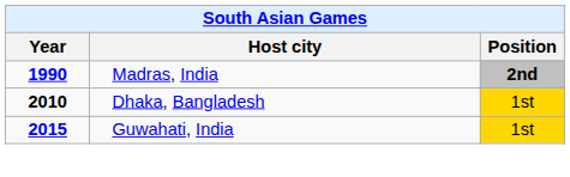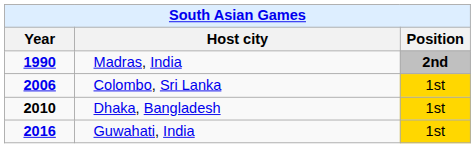 <table class="wikitable" style="text-align: center;">
 <tr>
 <th colspan=3 style="background-color: #ddeeff;"><a href='#'>South Asian Games</a></th>
 </tr>
 <tr>
 <th style="width: 70px;">Year</th>
 <th style="width: 350px;">Host city</th>
 <th style="width: 70px;">Position</th>
 </tr>
 <tr>
 <td><strong><a href='#'>1990</a></strong></td>
 <td style="text-align: left; padding-left: 20px;"> <a href='#'>Madras</a>, <a href='#'>India</a></td>
 <td style="background-color: silver;"><strong>2nd</strong></td>
 </tr>
 <tr>
+<td><strong><a href='#'>2006</a></strong></td>
+<td style="text-align: left; padding-left: 20px;"> <a href='#'>Colombo</a>, <a href='#'>Sri Lanka</a></td>
+<td style="background-color: gold;">1st</td>
+</tr>
+<tr>
 <td><strong>2010</strong></td>
 <td style="text-align: left; padding-left: 20px;"> <a href='#'>Dhaka</a>, <a href='#'>Bangladesh</a></td>
 <td style="background-color: gold;">1st</td>
 </tr>
 <tr>
-<td><strong><a href='#'>2015</a></strong></td>
+<td><strong><a href='#'>2016</a></strong></td>
 <td style="text-align: left; padding-left: 20px;"> <a href='#'>Guwahati</a>, <a href='#'>India</a></td>
 <td style="background-color: gold;">1st</td>
 </tr>
 </table>
